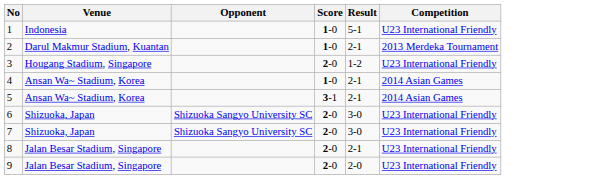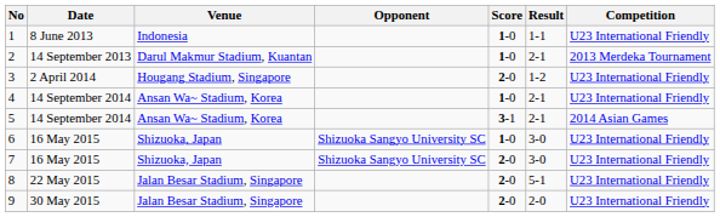 <table class="wikitable">
 <tr>
 <th>No</th>
+<th>Date</th>
 <th>Venue</th>
 <th>Opponent</th>
 <th>Score</th>
 <th>Result</th>
 <th>Competition</th>
 </tr>
 <tr>
 <td>1</td>
+<td>8 June 2013</td>
 <td><a href='#'>Indonesia</a></td>
 <td></td>
 <td align=center><strong>1</strong>-0</td>
-<td>5-1</td>
+<td>1-1</td>
 <td><a href='#'>U23 International Friendly</a></td>
 </tr>
 <tr>
 <td>2</td>
+<td>14 September 2013</td>
 <td><a href='#'>Darul Makmur Stadium</a>, <a href='#'>Kuantan</a></td>
 <td></td>
 <td align=center><strong>1</strong>-0</td>
 <td>2-1</td>
 <td><a href='#'>2013 Merdeka Tournament</a></td>
 </tr>
 <tr>
 <td>3</td>
+<td>2 April 2014</td>
 <td><a href='#'>Hougang Stadium</a>, <a href='#'>Singapore</a></td>
 <td></td>
 <td align=center><strong>2</strong>-0</td>
 <td>1-2</td>
 <td><a href='#'>U23 International Friendly</a></td>
 </tr>
 <tr>
 <td>4</td>
+<td>14 September 2014</td>
 <td><a href='#'>Ansan Wa~ Stadium</a>, <a href='#'>Korea</a></td>
 <td></td>
 <td align=center><strong>1</strong>-0</td>
 <td>2-1</td>
-<td><a href='#'>2014 Asian Games</a></td>
+<td><a href='#'>U23 International Friendly</a></td>
 </tr>
 <tr>
 <td>5</td>
+<td>14 September 2014</td>
 <td><a href='#'>Ansan Wa~ Stadium</a>, <a href='#'>Korea</a></td>
 <td></td>
 <td align=center><strong>3</strong>-1</td>
 <td>2-1</td>
 <td><a href='#'>2014 Asian Games</a></td>
 </tr>
 <tr>
 <td>6</td>
+<td>16 May 2015</td>
 <td><a href='#'>Shizuoka, Japan</a></td>
 <td> <a href='#'>Shizuoka Sangyo University SC</a></td>
-<td align=center><strong>2</strong>-0</td>
+<td align=center><strong>1</strong>-0</td>
 <td>3-0</td>
 <td><a href='#'>U23 International Friendly</a></td>
 </tr>
 <tr>
 <td>7</td>
+<td>16 May 2015</td>
 <td><a href='#'>Shizuoka, Japan</a></td>
 <td> <a href='#'>Shizuoka Sangyo University SC</a></td>
 <td align=center><strong>2</strong>-0</td>
 <td>3-0</td>
 <td><a href='#'>U23 International Friendly</a></td>
 </tr>
 <tr>
 <td>8</td>
+<td>22 May 2015</td>
 <td><a href='#'>Jalan Besar Stadium</a>, <a href='#'>Singapore</a></td>
 <td></td>
 <td align=center><strong>2</strong>-0</td>
-<td>2-1</td>
+<td>5-1</td>
 <td><a href='#'>U23 International Friendly</a></td>
 </tr>
 <tr>
 <td>9</td>
+<td>30 May 2015</td>
 <td><a href='#'>Jalan Besar Stadium</a>, <a href='#'>Singapore</a></td>
 <td></td>
 <td align=center><strong>2</strong>-0</td>
 <td>2-0</td>
 <td><a href='#'>U23 International Friendly</a></td>
 </tr>
 </table>
